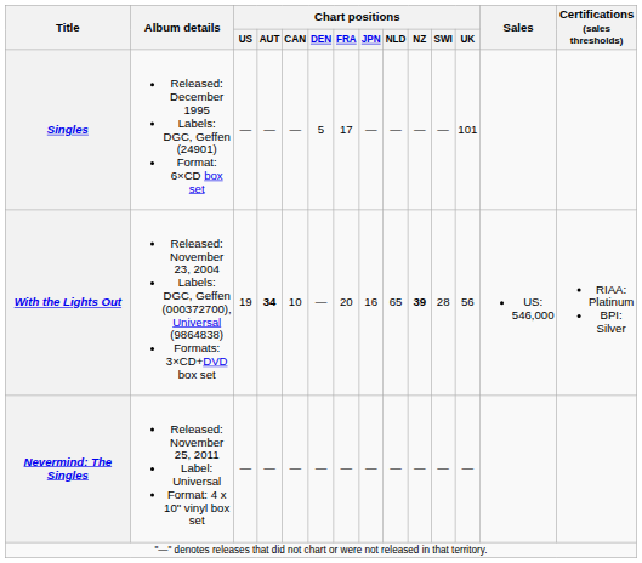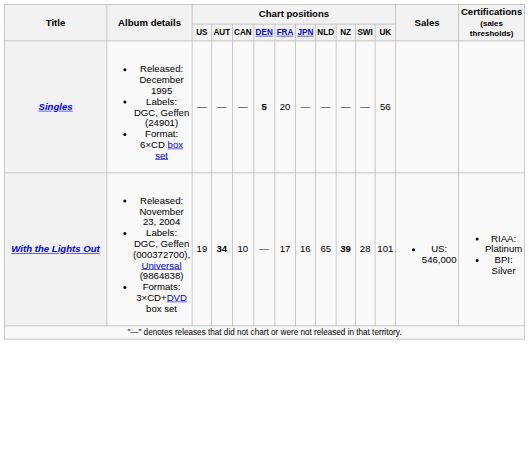 <table class="wikitable plainrowheaders" style="text-align:center;">
 <tr>
 <th scope="col" rowspan="2" style="width:12em;">Title</th>
 <th rowspan="2">Album details</th>
 <th colspan="10">Chart positions</th>
 <th rowspan="2">Sales</th>
 <th rowspan="2">Certifications<br><small>(sales thresholds)</small></th>
 </tr>
 <tr>
 <th style="width:2em;font-size:85%">US<br></th>
 <th style="width:2em;font-size:85%">AUT<br></th>
 <th style="width:2em;font-size:85%">CAN<br></th>
 <th style="width:2em;font-size:85%"><a href='#'>DEN</a><br></th>
 <th style="width:2em;font-size:85%"><a href='#'>FRA</a><br></th>
 <th style="width:2em;font-size:85%"><a href='#'>JPN</a><br></th>
 <th style="width:2em;font-size:85%">NLD<br></th>
 <th style="width:2em;font-size:85%">NZ<br></th>
 <th style="width:2em;font-size:85%">SWI<br></th>
 <th style="width:2em;font-size:85%">UK<br></th>
 </tr>
 <tr>
 <th scope="row"><em><a href='#'>Singles</a></em></th>
 <td><br><ul><li>Released: December 1995</li><li>Labels: DGC, Geffen (24901)</li><li>Format: 6×CD <a href='#'>box set</a></li></ul></td>
 <td>—</td>
 <td>—</td>
 <td>—</td>
-<td>5</td>
-<td>17</td>
+<td><strong>5</strong></td>
+<td>20</td>
 <td>—</td>
 <td>—</td>
 <td>—</td>
 <td>—</td>
-<td>101</td>
+<td>56</td>
 <td></td>
 <td></td>
 </tr>
 <tr>
 <th scope="row"><em><a href='#'>With the Lights Out</a></em></th>
 <td><br><ul><li>Released: November 23, 2004</li><li>Labels: DGC, Geffen (000372700), <a href='#'>Universal</a> (9864838)</li><li>Formats: 3×CD+<a href='#'>DVD</a> box set</li></ul></td>
 <td>19</td>
 <td><strong>34</strong></td>
 <td>10</td>
 <td>—</td>
-<td>20</td>
+<td>17</td>
 <td>16</td>
 <td>65</td>
 <td><strong>39</strong></td>
 <td>28</td>
-<td>56</td>
+<td>101</td>
 <td><br><ul><li>US: 546,000</li></ul></td>
 <td><br><ul><li>RIAA: Platinum</li><li>BPI: Silver</li></ul></td>
-</tr>
-<tr>
-<th scope="row"><em><a href='#'>Nevermind: The Singles</a></em></th>
-<td><br><ul><li>Released: November 25, 2011</li><li>Label: Universal</li><li>Format: 4 x 10" vinyl box set</li></ul></td>
-<td>—</td>
-<td>—</td>
-<td>—</td>
-<td>—</td>
-<td>—</td>
-<td>—</td>
-<td>—</td>
-<td>—</td>
-<td>—</td>
-<td>—</td>
-<td></td>
-<td></td>
 </tr>
 <tr>
 <td colspan="14" style="font-size:85%">"—" denotes releases that did not chart or were not released in that territory.</td>
 </tr>
 </table>
